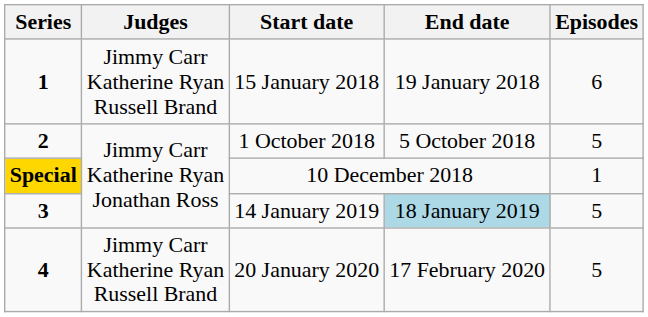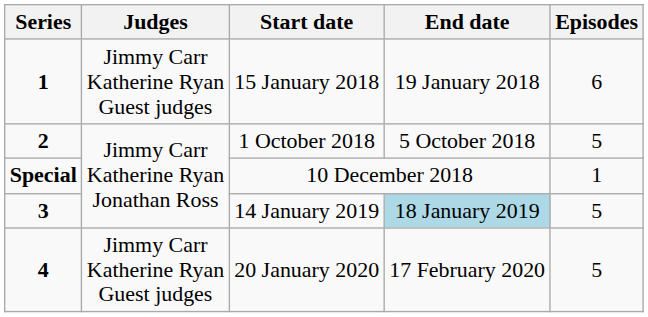 <table class="wikitable" style="text-align:center;">
 <tr>
 <th>Series</th>
 <th>Judges</th>
 <th>Start date</th>
 <th>End date</th>
 <th>Episodes</th>
 </tr>
 <tr>
 <td><strong>1</strong></td>
-<td>Jimmy Carr<br> Katherine Ryan<br> Russell Brand</td>
+<td>Jimmy Carr<br> Katherine Ryan<br> Guest judges</td>
 <td>15 January 2018</td>
 <td>19 January 2018</td>
 <td>6</td>
 </tr>
 <tr>
 <td><strong>2</strong></td>
 <td rowspan="3">Jimmy Carr<br> Katherine Ryan<br> Jonathan Ross</td>
 <td>1 October 2018</td>
 <td>5 October 2018</td>
 <td>5</td>
 </tr>
 <tr>
-<td style="background: gold;"><strong>Special</strong></td>
+<td><strong>Special</strong></td>
 <td colspan="2">10 December 2018</td>
 <td>1</td>
 </tr>
 <tr>
 <td><strong>3</strong></td>
 <td>14 January 2019</td>
 <td style="background: lightblue;">18 January 2019</td>
 <td>5</td>
 </tr>
 <tr>
 <td><strong>4</strong></td>
-<td>Jimmy Carr<br> Katherine Ryan<br> Russell Brand</td>
+<td>Jimmy Carr<br> Katherine Ryan<br> Guest judges</td>
 <td>20 January 2020</td>
 <td>17 February 2020</td>
 <td>5</td>
 </tr>
 </table>
